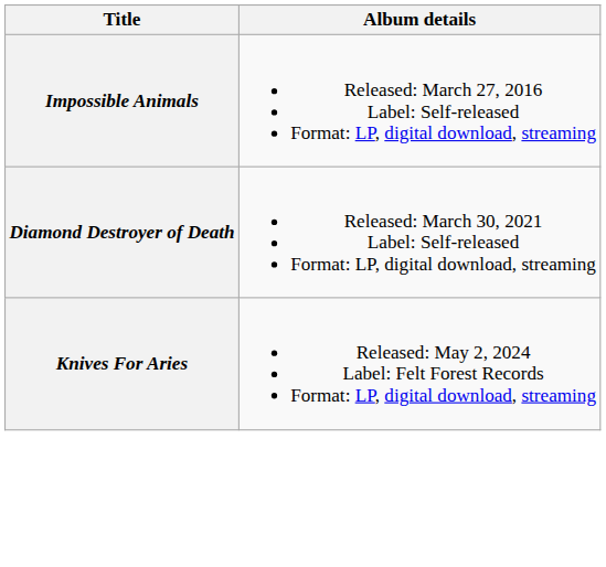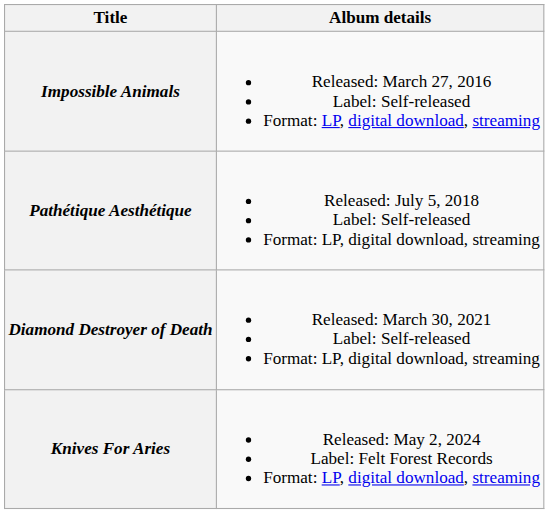 <table class="wikitable plainrowheaders" style="text-align:center;">
 <tr>
 <th>Title</th>
 <th>Album details</th>
 </tr>
 <tr>
 <th scope="row"><em>Impossible Animals</em></th>
 <td><br><ul><li>Released: March 27, 2016</li><li>Label: Self-released</li><li>Format: <a href='#'>LP</a>, <a href='#'>digital download</a>, <a href='#'>streaming</a></li></ul></td>
 </tr>
 <tr>
+<th scope="row"><em>Pathétique Aesthétique</em></th>
+<td><br><ul><li>Released: July 5, 2018</li><li>Label: Self-released</li><li>Format: LP, digital download, streaming</li></ul></td>
+</tr>
+<tr>
 <th scope="row"><em>Diamond Destroyer of Death</em></th>
 <td><br><ul><li>Released: March 30, 2021</li><li>Label: Self-released</li><li>Format: LP, digital download, streaming</li></ul></td>
 </tr>
 <tr>
 <th scope="row"><em>Knives For Aries</em></th>
 <td><br><ul><li>Released: May 2, 2024</li><li>Label: Felt Forest Records</li><li>Format: <a href='#'>LP</a>, <a href='#'>digital download</a>, <a href='#'>streaming</a></li></ul></td>
 </tr>
 </table>
